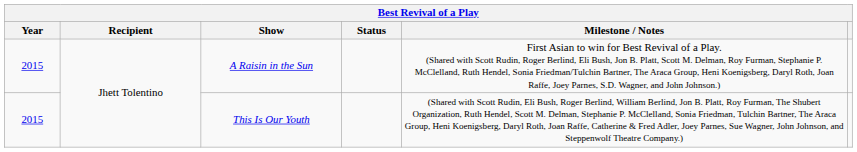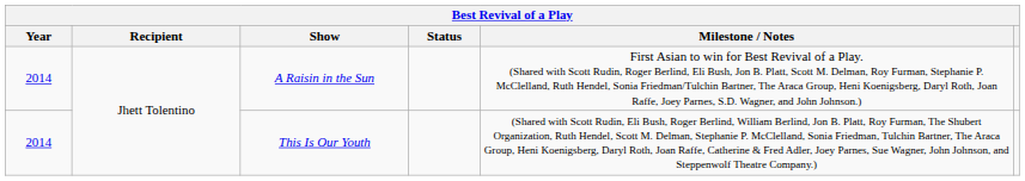 <table class="wikitable sortable" style="text-align: center">
 <tr>
 <th colspan="6" style="text-align:center;"><strong><a href='#'>Best Revival of a Play</a></strong></th>
 </tr>
 <tr style="background:#ebft5ff;">
 <th style="width:075px;">Year</th>
 <th style="width:200px;">Recipient</th>
 <th style="width:200px;">Show</th>
 <th style="width:080px;">Status</th>
 <th style="width:650px;">Milestone / Notes</th>
 <th></th>
 </tr>
 <tr>
-<td><a href='#'>2015</a></td>
+<td><a href='#'>2014</a></td>
 <td rowspan="2">Jhett Tolentino</td>
 <td><em><a href='#'>A Raisin in the Sun</a></em></td>
 <td></td>
 <td>First Asian to win for Best Revival of a Play.<br><small>(Shared with Scott Rudin, Roger Berlind, Eli Bush, Jon B. Platt, Scott M. Delman, Roy Furman, Stephanie P. McClelland, Ruth Hendel, Sonia Friedman/Tulchin Bartner, The Araca Group, Heni Koenigsberg, Daryl Roth, Joan Raffe, Joey Parnes, S.D. Wagner, and John Johnson.)</small></td>
 <td></td>
 </tr>
 <tr>
-<td><a href='#'>2015</a></td>
+<td><a href='#'>2014</a></td>
 <td><em><a href='#'>This Is Our Youth</a></em></td>
 <td></td>
 <td><small>(Shared with Scott Rudin, Eli Bush, Roger Berlind, William Berlind, Jon B. Platt, Roy Furman, The Shubert Organization, Ruth Hendel, Scott M. Delman, Stephanie P. McClelland, Sonia Friedman, Tulchin Bartner, The Araca Group, Heni Koenigsberg, Daryl Roth, Joan Raffe, Catherine & Fred Adler, Joey Parnes, Sue Wagner, John Johnson, and Steppenwolf Theatre Company.)</small></td>
 <td></td>
 </tr>
 </table>
